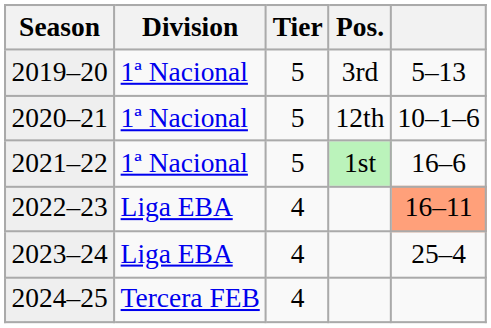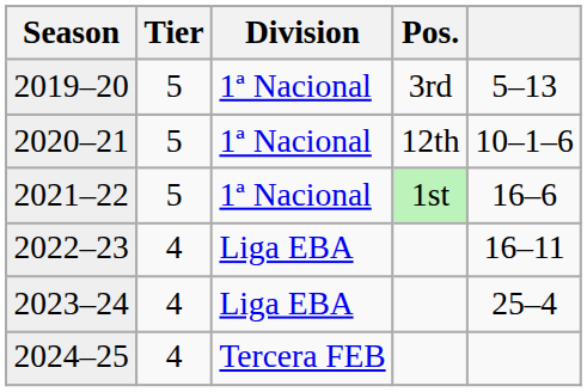 <table class="wikitable" style="font-size:85%; text-align:center">
 <tr>
 <th>Season</th>
+<th>Tier</th>
 <th>Division</th>
-<th>Tier</th>
 <th>Pos.</th>
 <th></th>
 </tr>
 <tr>
 <td style="background-color:#efefef">2019–20</td>
+<td>5</td>
 <td style="text-align:left"><a href='#'>1ª Nacional</a></td>
-<td>5</td>
 <td>3rd</td>
 <td>5–13</td>
 </tr>
 <tr>
 <td style="background-color:#efefef">2020–21</td>
+<td>5</td>
 <td style="text-align:left"><a href='#'>1ª Nacional</a></td>
-<td>5</td>
 <td>12th</td>
 <td>10–1–6</td>
 </tr>
 <tr>
 <td style="background-color:#efefef">2021–22</td>
+<td>5</td>
 <td style="text-align:left"><a href='#'>1ª Nacional</a></td>
-<td>5</td>
 <td style="background-color:#BBF3BB">1st</td>
 <td>16–6</td>
 </tr>
 <tr>
 <td style="background-color:#efefef">2022–23</td>
+<td>4</td>
 <td style="text-align:left"><a href='#'>Liga EBA</a></td>
-<td>4</td>
 <td></td>
-<td style="background: lightsalmon;">16–11</td>
+<td>16–11</td>
 </tr>
 <tr>
 <td style="background-color:#efefef">2023–24</td>
+<td>4</td>
 <td style="text-align:left"><a href='#'>Liga EBA</a></td>
-<td>4</td>
 <td></td>
 <td>25–4</td>
 </tr>
 <tr>
 <td style="background-color:#efefef">2024–25</td>
+<td>4</td>
 <td style="text-align:left"><a href='#'>Tercera FEB</a></td>
-<td>4</td>
 <td></td>
 <td></td>
 </tr>
 </table>
